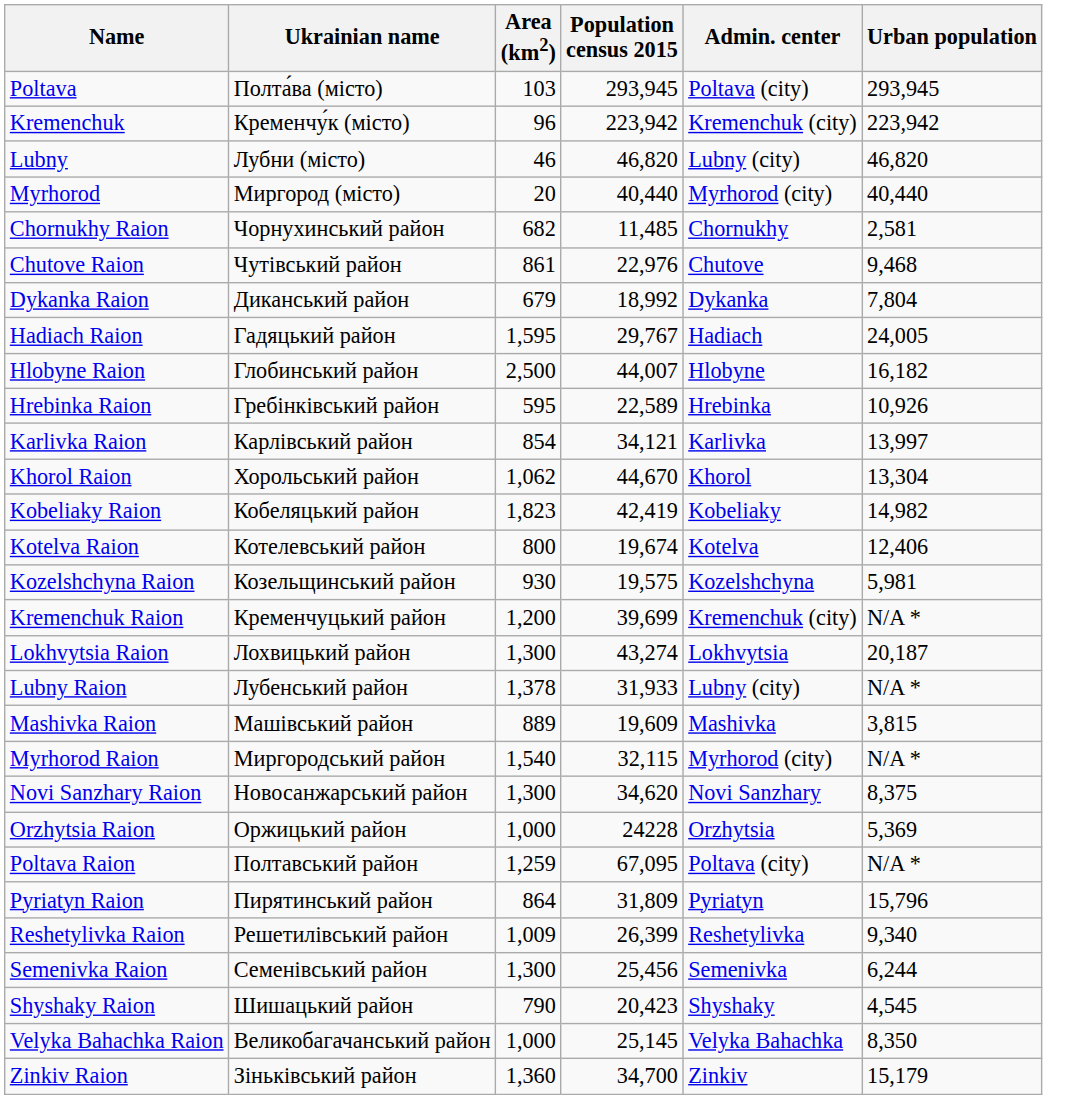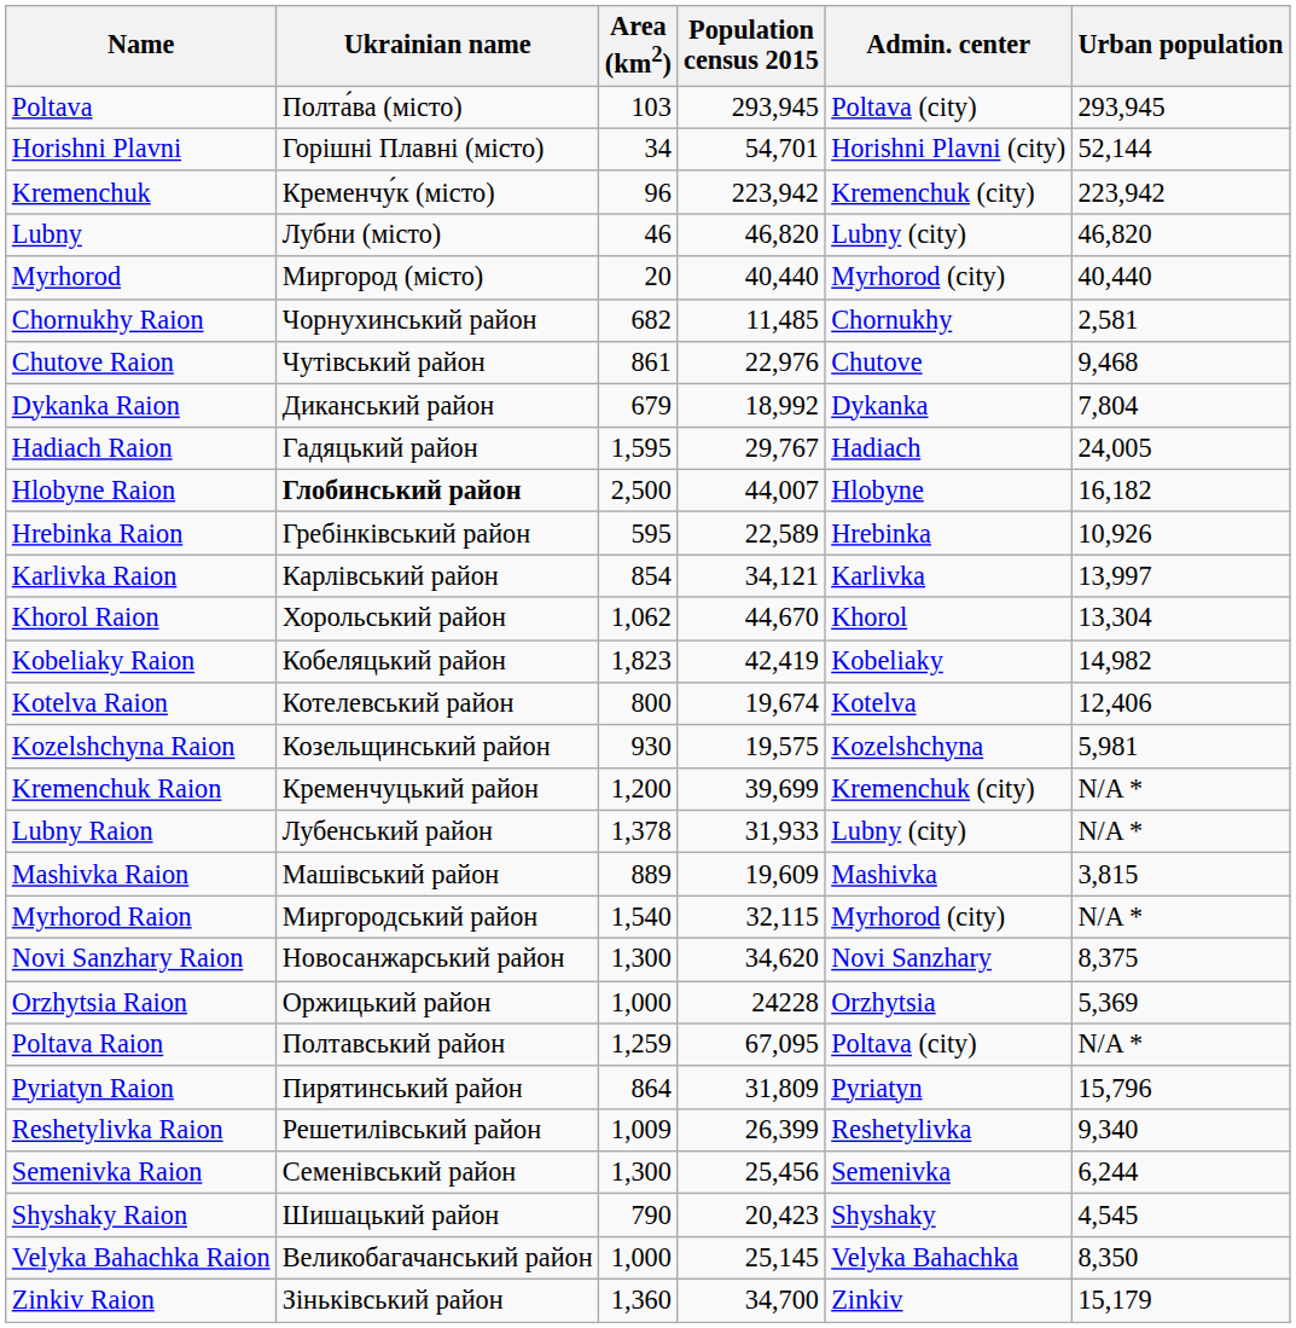 <table class="sortable wikitable">
 <tr>
 <th>Name</th>
 <th>Ukrainian name</th>
 <th>Area <br>(km<sup>2</sup>)</th>
 <th>Population<br>census 2015</th>
 <th>Admin. center</th>
 <th>Urban population</th>
 </tr>
 <tr>
 <td><a href='#'>Poltava</a></td>
 <td>Полта́ва (місто)</td>
 <td align="right">103</td>
 <td align="right">293,945</td>
 <td><a href='#'>Poltava</a> (city)</td>
 <td>293,945</td>
+</tr>
+<tr>
+<td><a href='#'>Horishni Plavni</a></td>
+<td>Горішні Плавні (місто)</td>
+<td align="right">34</td>
+<td align="right">54,701</td>
+<td><a href='#'>Horishni Plavni</a> (city)</td>
+<td>52,144</td>
 </tr>
 <tr>
 <td><a href='#'>Kremenchuk</a></td>
 <td>Кременчу́к (місто)</td>
 <td align="right">96</td>
 <td align="right">223,942</td>
 <td><a href='#'>Kremenchuk</a> (city)</td>
 <td>223,942</td>
 </tr>
 <tr>
 <td><a href='#'>Lubny</a></td>
 <td>Лубни (місто)</td>
 <td align="right">46</td>
 <td align="right">46,820</td>
 <td><a href='#'>Lubny</a> (city)</td>
 <td>46,820</td>
 </tr>
 <tr>
 <td><a href='#'>Myrhorod</a></td>
 <td>Миргород (місто)</td>
 <td align="right">20</td>
 <td align="right">40,440</td>
 <td><a href='#'>Myrhorod</a> (city)</td>
 <td>40,440</td>
 </tr>
 <tr>
 <td><a href='#'>Chornukhy Raion</a></td>
 <td>Чорнухинський район</td>
 <td align="right">682</td>
 <td align="right">11,485</td>
 <td><a href='#'>Chornukhy</a></td>
 <td>2,581</td>
 </tr>
 <tr>
 <td><a href='#'>Chutove Raion</a></td>
 <td>Чутівський район</td>
 <td align="right">861</td>
 <td align="right">22,976</td>
 <td><a href='#'>Chutove</a></td>
 <td>9,468</td>
 </tr>
 <tr>
 <td><a href='#'>Dykanka Raion</a></td>
 <td>Диканський район</td>
 <td align="right">679</td>
 <td align="right">18,992</td>
 <td><a href='#'>Dykanka</a></td>
 <td>7,804</td>
 </tr>
 <tr>
 <td><a href='#'>Hadiach Raion</a></td>
 <td>Гадяцький район</td>
 <td align="right">1,595</td>
 <td align="right">29,767</td>
 <td><a href='#'>Hadiach</a></td>
 <td>24,005</td>
 </tr>
 <tr>
 <td><a href='#'>Hlobyne Raion</a></td>
-<td>Глобинський район</td>
+<td><strong>Глобинський район</strong></td>
 <td align="right">2,500</td>
 <td align="right">44,007</td>
 <td><a href='#'>Hlobyne</a></td>
 <td>16,182</td>
 </tr>
 <tr>
 <td><a href='#'>Hrebinka Raion</a></td>
 <td>Гребінківський район</td>
 <td align="right">595</td>
 <td align="right">22,589</td>
 <td><a href='#'>Hrebinka</a></td>
 <td>10,926</td>
 </tr>
 <tr>
 <td><a href='#'>Karlivka Raion</a></td>
 <td>Карлівський район</td>
 <td align="right">854</td>
 <td align="right">34,121</td>
 <td><a href='#'>Karlivka</a></td>
 <td>13,997</td>
 </tr>
 <tr>
 <td><a href='#'>Khorol Raion</a></td>
 <td>Хорольський район</td>
 <td align="right">1,062</td>
 <td align="right">44,670</td>
 <td><a href='#'>Khorol</a></td>
 <td>13,304</td>
 </tr>
 <tr>
 <td><a href='#'>Kobeliaky Raion</a></td>
 <td>Кобеляцький район</td>
 <td align="right">1,823</td>
 <td align="right">42,419</td>
 <td><a href='#'>Kobeliaky</a></td>
 <td>14,982</td>
 </tr>
 <tr>
 <td><a href='#'>Kotelva Raion</a></td>
 <td>Котелевський район</td>
 <td align="right">800</td>
 <td align="right">19,674</td>
 <td><a href='#'>Kotelva</a></td>
 <td>12,406</td>
 </tr>
 <tr>
 <td><a href='#'>Kozelshchyna Raion</a></td>
 <td>Козельщинський район</td>
 <td align="right">930</td>
 <td align="right">19,575</td>
 <td><a href='#'>Kozelshchyna</a></td>
 <td>5,981</td>
 </tr>
 <tr>
 <td><a href='#'>Kremenchuk Raion</a></td>
 <td>Кременчуцький район</td>
 <td align="right">1,200</td>
 <td align="right">39,699</td>
 <td><a href='#'>Kremenchuk</a> (city)</td>
 <td>N/A *</td>
-</tr>
-<tr>
-<td><a href='#'>Lokhvytsia Raion</a></td>
-<td>Лохвицький район</td>
-<td align="right">1,300</td>
-<td align="right">43,274</td>
-<td><a href='#'>Lokhvytsia</a></td>
-<td>20,187</td>
 </tr>
 <tr>
 <td><a href='#'>Lubny Raion</a></td>
 <td>Лубенський район</td>
 <td align="right">1,378</td>
 <td align="right">31,933</td>
 <td><a href='#'>Lubny</a> (city)</td>
 <td>N/A *</td>
 </tr>
 <tr>
 <td><a href='#'>Mashivka Raion</a></td>
 <td>Машівський район</td>
 <td align="right">889</td>
 <td align="right">19,609</td>
 <td><a href='#'>Mashivka</a></td>
 <td>3,815</td>
 </tr>
 <tr>
 <td><a href='#'>Myrhorod Raion</a></td>
 <td>Миргородський район</td>
 <td align="right">1,540</td>
 <td align="right">32,115</td>
 <td><a href='#'>Myrhorod</a> (city)</td>
 <td>N/A *</td>
 </tr>
 <tr>
 <td><a href='#'>Novi Sanzhary Raion</a></td>
 <td>Новосанжарський район</td>
 <td align="right">1,300</td>
 <td align="right">34,620</td>
 <td><a href='#'>Novi Sanzhary</a></td>
 <td>8,375</td>
 </tr>
 <tr>
 <td><a href='#'>Orzhytsia Raion</a></td>
 <td>Оржицький район</td>
 <td align="right">1,000</td>
 <td align="right">24228</td>
 <td><a href='#'>Orzhytsia</a></td>
 <td>5,369</td>
 </tr>
 <tr>
 <td><a href='#'>Poltava Raion</a></td>
 <td>Полтавський район</td>
 <td align="right">1,259</td>
 <td align="right">67,095</td>
 <td><a href='#'>Poltava</a> (city)</td>
 <td>N/A *</td>
 </tr>
 <tr>
 <td><a href='#'>Pyriatyn Raion</a></td>
 <td>Пирятинський район</td>
 <td align="right">864</td>
 <td align="right">31,809</td>
 <td><a href='#'>Pyriatyn</a></td>
 <td>15,796</td>
 </tr>
 <tr>
 <td><a href='#'>Reshetylivka Raion</a></td>
 <td>Решетилівський район</td>
 <td align="right">1,009</td>
 <td align="right">26,399</td>
 <td><a href='#'>Reshetylivka</a></td>
 <td>9,340</td>
 </tr>
 <tr>
 <td><a href='#'>Semenivka Raion</a></td>
 <td>Семенівський район</td>
 <td align="right">1,300</td>
 <td align="right">25,456</td>
 <td><a href='#'>Semenivka</a></td>
 <td>6,244</td>
 </tr>
 <tr>
 <td><a href='#'>Shyshaky Raion</a></td>
 <td>Шишацький район</td>
 <td align="right">790</td>
 <td align="right">20,423</td>
 <td><a href='#'>Shyshaky</a></td>
 <td>4,545</td>
 </tr>
 <tr>
 <td><a href='#'>Velyka Bahachka Raion</a></td>
 <td>Великобагачанський район</td>
 <td align="right">1,000</td>
 <td align="right">25,145</td>
 <td><a href='#'>Velyka Bahachka</a></td>
 <td>8,350</td>
 </tr>
 <tr>
 <td><a href='#'>Zinkiv Raion</a></td>
 <td>Зіньківський район</td>
 <td align="right">1,360</td>
 <td align="right">34,700</td>
 <td><a href='#'>Zinkiv</a></td>
 <td>15,179</td>
 </tr>
 </table>
